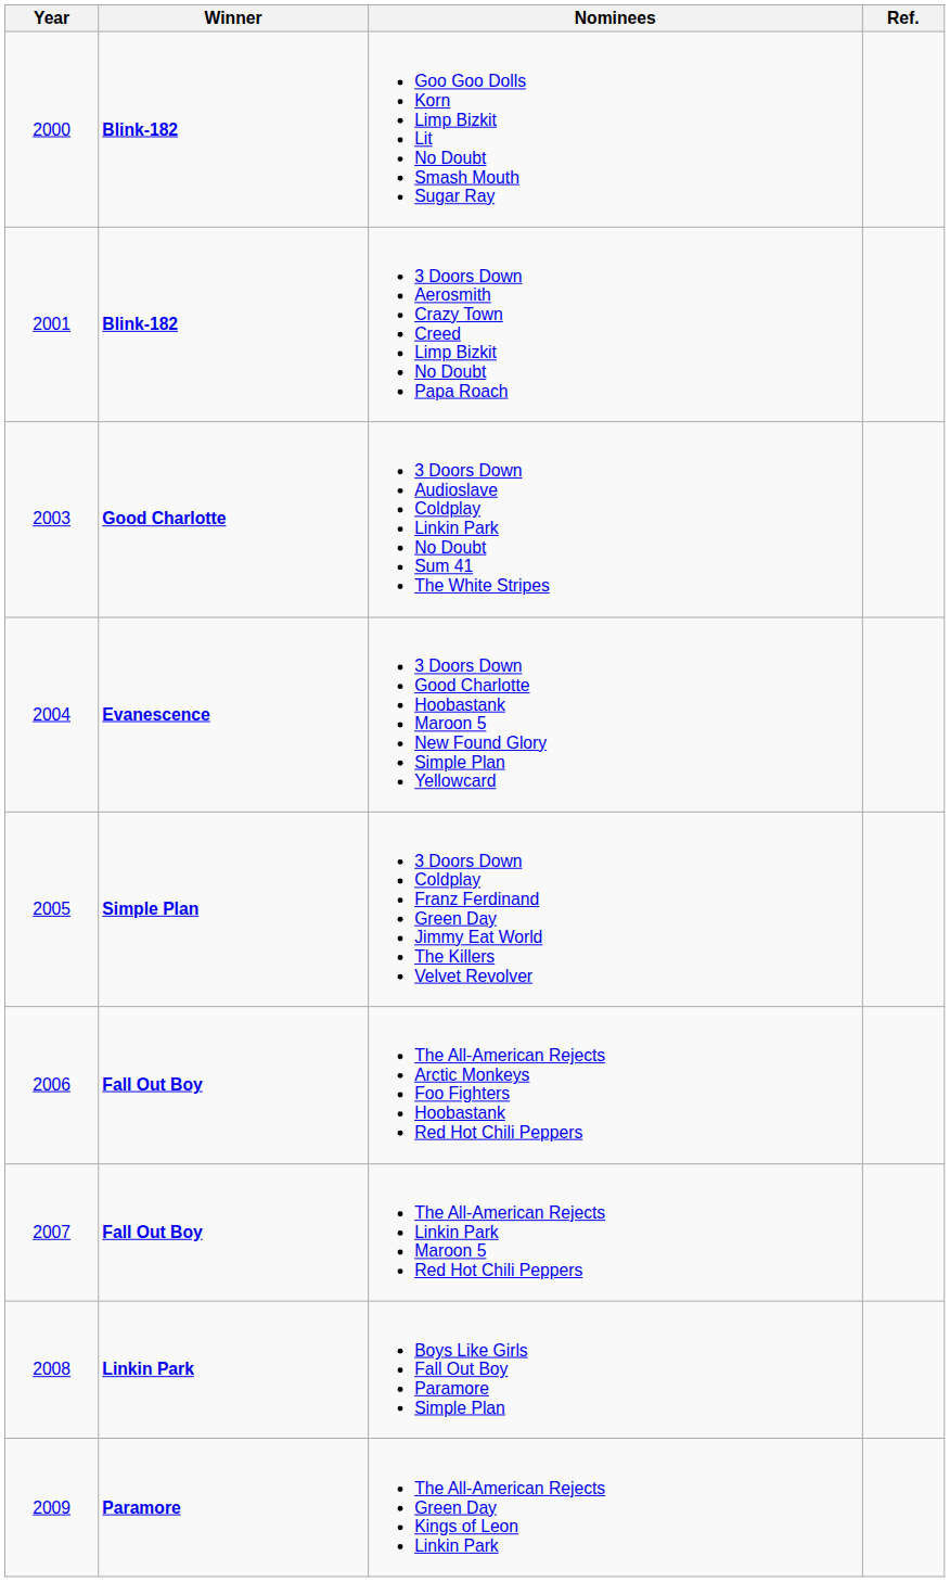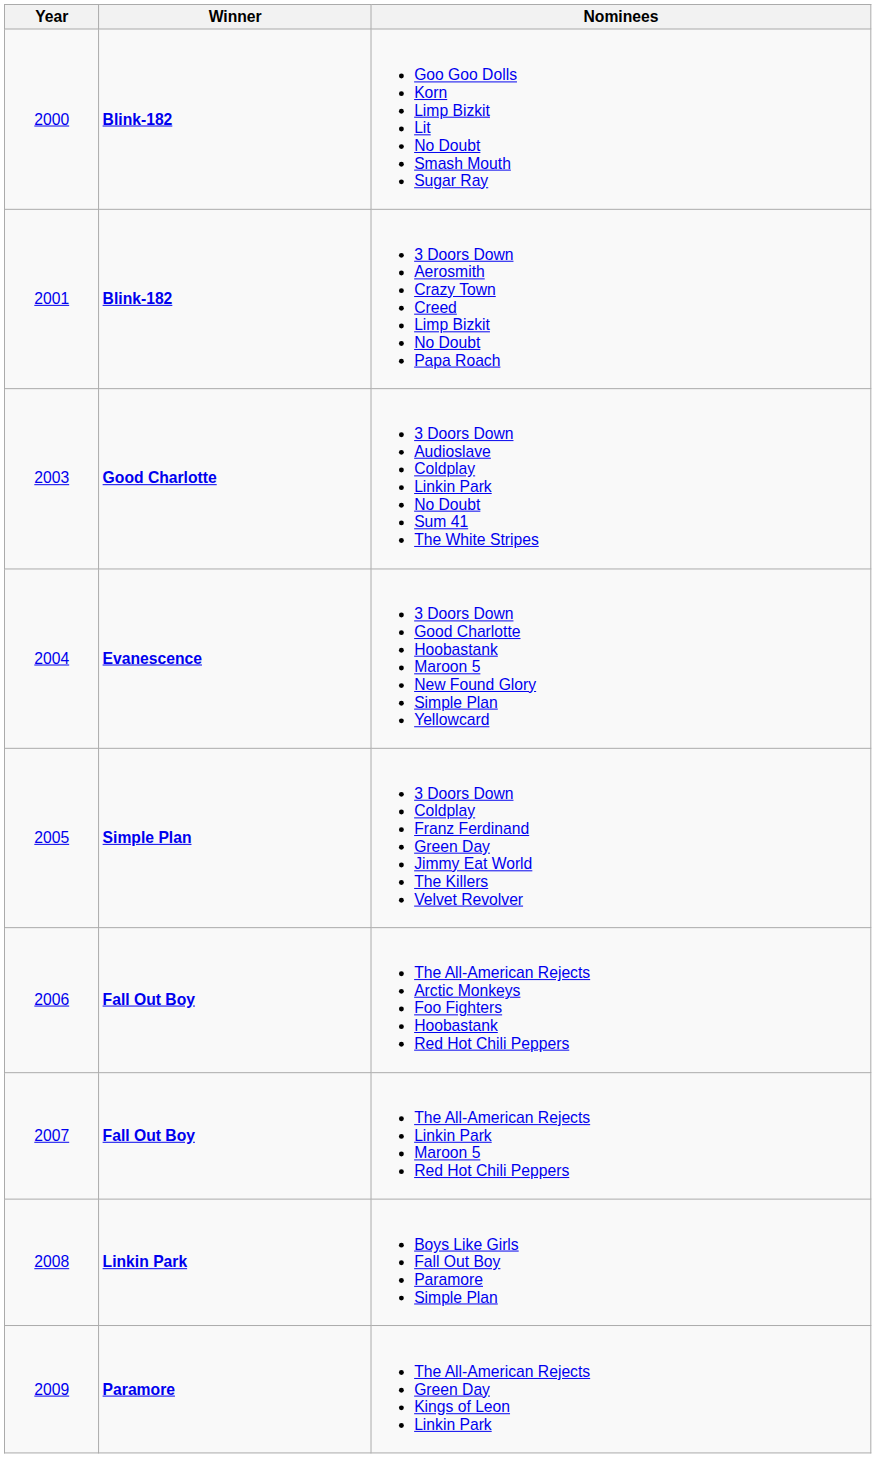 <table class="wikitable" width=70%>
 <tr>
 <th>Year</th>
 <th>Winner</th>
 <th>Nominees</th>
-<th>Ref.</th>
 </tr>
 <tr>
 <td align="center"><a href='#'>2000</a></td>
 <td><strong><a href='#'>Blink-182</a></strong></td>
 <td><br><ul><li><a href='#'>Goo Goo Dolls</a></li><li><a href='#'>Korn</a></li><li><a href='#'>Limp Bizkit</a></li><li><a href='#'>Lit</a></li><li><a href='#'>No Doubt</a></li><li><a href='#'>Smash Mouth</a></li><li><a href='#'>Sugar Ray</a></li></ul></td>
-<td align="center"></td>
 </tr>
 <tr>
 <td align="center"><a href='#'>2001</a></td>
 <td><strong><a href='#'>Blink-182</a></strong></td>
 <td><br><ul><li><a href='#'>3 Doors Down</a></li><li><a href='#'>Aerosmith</a></li><li><a href='#'>Crazy Town</a></li><li><a href='#'>Creed</a></li><li><a href='#'>Limp Bizkit</a></li><li><a href='#'>No Doubt</a></li><li><a href='#'>Papa Roach</a></li></ul></td>
-<td align="center"></td>
 </tr>
 <tr>
 <td align="center"><a href='#'>2003</a></td>
 <td><strong><a href='#'>Good Charlotte</a></strong></td>
 <td><br><ul><li><a href='#'>3 Doors Down</a></li><li><a href='#'>Audioslave</a></li><li><a href='#'>Coldplay</a></li><li><a href='#'>Linkin Park</a></li><li><a href='#'>No Doubt</a></li><li><a href='#'>Sum 41</a></li><li><a href='#'>The White Stripes</a></li></ul></td>
-<td align="center"></td>
 </tr>
 <tr>
 <td align="center"><a href='#'>2004</a></td>
 <td><strong><a href='#'>Evanescence</a></strong></td>
 <td><br><ul><li><a href='#'>3 Doors Down</a></li><li><a href='#'>Good Charlotte</a></li><li><a href='#'>Hoobastank</a></li><li><a href='#'>Maroon 5</a></li><li><a href='#'>New Found Glory</a></li><li><a href='#'>Simple Plan</a></li><li><a href='#'>Yellowcard</a></li></ul></td>
-<td align="center"></td>
 </tr>
 <tr>
 <td align="center"><a href='#'>2005</a></td>
 <td><strong><a href='#'>Simple Plan</a></strong></td>
 <td><br><ul><li><a href='#'>3 Doors Down</a></li><li><a href='#'>Coldplay</a></li><li><a href='#'>Franz Ferdinand</a></li><li><a href='#'>Green Day</a></li><li><a href='#'>Jimmy Eat World</a></li><li><a href='#'>The Killers</a></li><li><a href='#'>Velvet Revolver</a></li></ul></td>
-<td align="center"></td>
 </tr>
 <tr>
 <td align="center"><a href='#'>2006</a></td>
 <td><strong><a href='#'>Fall Out Boy</a></strong></td>
 <td><br><ul><li><a href='#'>The All-American Rejects</a></li><li><a href='#'>Arctic Monkeys</a></li><li><a href='#'>Foo Fighters</a></li><li><a href='#'>Hoobastank</a></li><li><a href='#'>Red Hot Chili Peppers</a></li></ul></td>
-<td align="center"></td>
 </tr>
 <tr>
 <td align="center"><a href='#'>2007</a></td>
 <td><strong><a href='#'>Fall Out Boy</a></strong></td>
 <td><br><ul><li><a href='#'>The All-American Rejects</a></li><li><a href='#'>Linkin Park</a></li><li><a href='#'>Maroon 5</a></li><li><a href='#'>Red Hot Chili Peppers</a></li></ul></td>
-<td align="center"></td>
 </tr>
 <tr>
 <td align="center"><a href='#'>2008</a></td>
 <td><strong><a href='#'>Linkin Park</a></strong></td>
 <td><br><ul><li><a href='#'>Boys Like Girls</a></li><li><a href='#'>Fall Out Boy</a></li><li><a href='#'>Paramore</a></li><li><a href='#'>Simple Plan</a></li></ul></td>
-<td align="center"></td>
 </tr>
 <tr>
 <td align="center"><a href='#'>2009</a></td>
 <td><strong><a href='#'>Paramore</a></strong></td>
 <td><br><ul><li><a href='#'>The All-American Rejects</a></li><li><a href='#'>Green Day</a></li><li><a href='#'>Kings of Leon</a></li><li><a href='#'>Linkin Park</a></li></ul></td>
-<td align="center"></td>
 </tr>
 </table>
